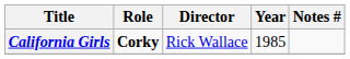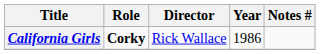 <table class="wikitable plainrowheaders sortable">
 <tr>
 <th scope="col">Title</th>
 <th scope="col">Role</th>
 <th scope="col">Director</th>
 <th scope="col">Year</th>
 <th scope="col" class="unsortable">Notes #</th>
 </tr>
 <tr>
 <th scope="row"><em><a href='#'>California Girls</a></em></th>
 <td><strong>Corky</strong></td>
 <td><a href='#'>Rick Wallace</a></td>
-<td>1985</td>
+<td>1986</td>
 <td></td>
 </tr>
 <tr>
 </tr>
 </table>
